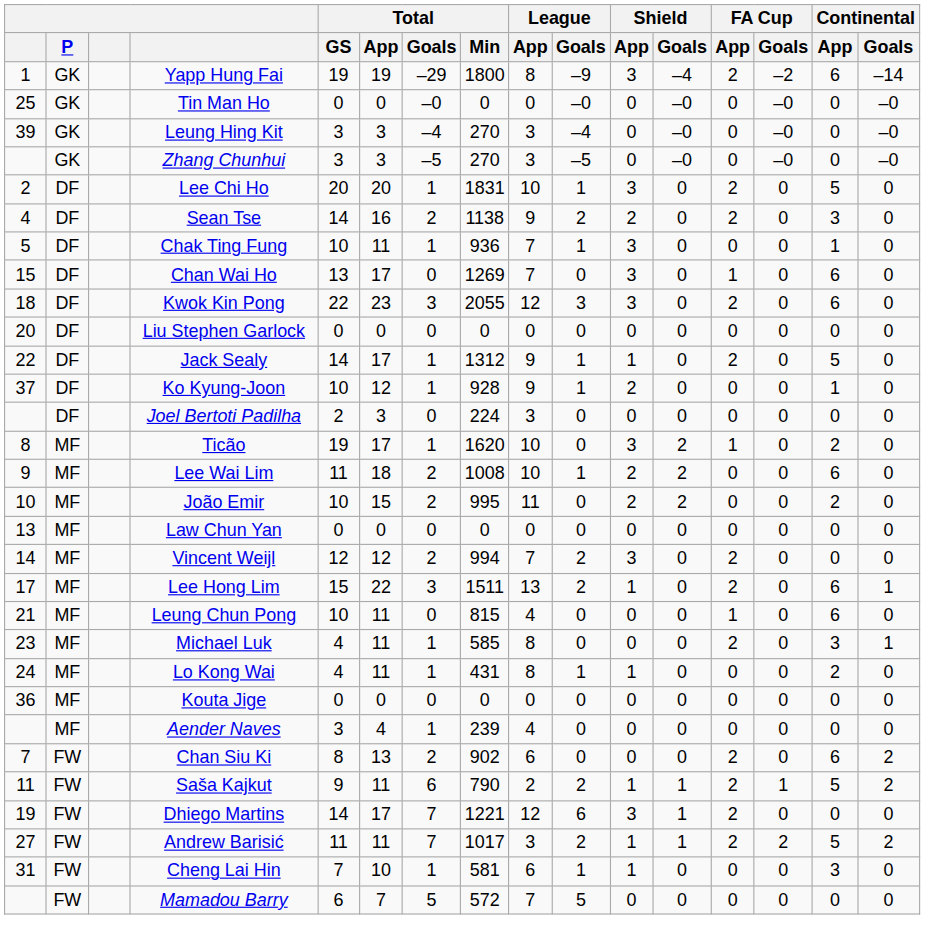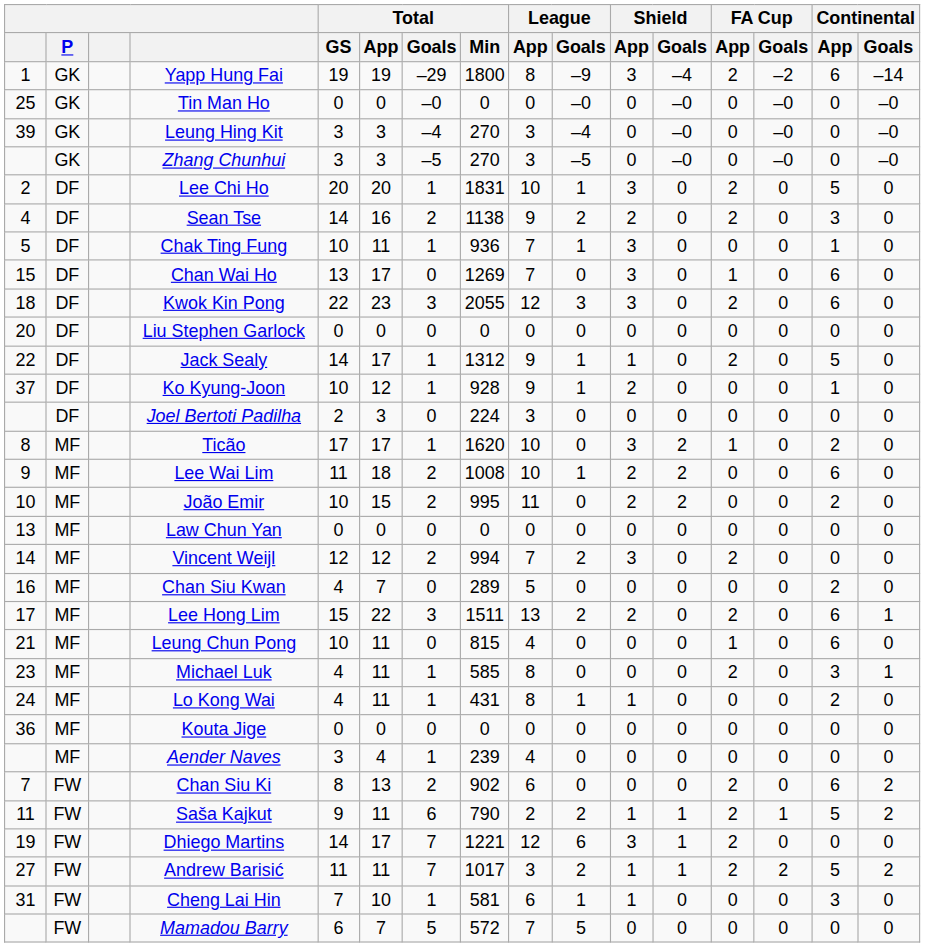 <table class="wikitable" style="text-align: center;">
 <tr>
 <th colspan=4></th>
 <th colspan=4>Total</th>
 <th colspan=2>League</th>
 <th colspan=2>Shield</th>
 <th colspan=2>FA Cup</th>
 <th colspan=2>Continental</th>
 </tr>
 <tr>
 <th width=30></th>
 <th width=30><a href='#'>P</a></th>
 <th width=30></th>
 <th width=160></th>
 <th width=30>GS</th>
 <th width=30>App</th>
 <th width=30>Goals</th>
 <th width=30>Min</th>
 <th width=30>App</th>
 <th width=30>Goals</th>
 <th width=30>App</th>
 <th width=30>Goals</th>
 <th width=30>App</th>
 <th width=30>Goals</th>
 <th width=30>App</th>
 <th width=30>Goals<br></th>
 </tr>
 <tr>
 <td>1</td>
 <td>GK</td>
 <td></td>
 <td><a href='#'>Yapp Hung Fai</a></td>
 <td>19</td>
 <td>19</td>
 <td>–29</td>
 <td>1800</td>
 <td>8</td>
 <td>–9</td>
 <td>3</td>
 <td>–4</td>
 <td>2</td>
 <td>–2</td>
 <td>6</td>
 <td>–14</td>
 </tr>
 <tr>
 <td>25</td>
 <td>GK</td>
 <td></td>
 <td><a href='#'>Tin Man Ho</a></td>
 <td>0</td>
 <td>0</td>
 <td>–0</td>
 <td>0</td>
 <td>0</td>
 <td>–0</td>
 <td>0</td>
 <td>–0</td>
 <td>0</td>
 <td>–0</td>
 <td>0</td>
 <td>–0</td>
 </tr>
 <tr>
 <td>39</td>
 <td>GK</td>
 <td></td>
 <td><a href='#'>Leung Hing Kit</a></td>
 <td>3</td>
 <td>3</td>
 <td>–4</td>
 <td>270</td>
 <td>3</td>
 <td>–4</td>
 <td>0</td>
 <td>–0</td>
 <td>0</td>
 <td>–0</td>
 <td>0</td>
 <td>–0</td>
 </tr>
 <tr>
 <td></td>
 <td>GK</td>
 <td></td>
 <td><em><a href='#'>Zhang Chunhui</a></em></td>
 <td>3</td>
 <td>3</td>
 <td>–5</td>
 <td>270</td>
 <td>3</td>
 <td>–5</td>
 <td>0</td>
 <td>–0</td>
 <td>0</td>
 <td>–0</td>
 <td>0</td>
 <td>–0<br></td>
 </tr>
 <tr>
 <td>2</td>
 <td>DF</td>
 <td></td>
 <td><a href='#'>Lee Chi Ho</a></td>
 <td>20</td>
 <td>20</td>
 <td>1</td>
 <td>1831</td>
 <td>10</td>
 <td>1</td>
 <td>3</td>
 <td>0</td>
 <td>2</td>
 <td>0</td>
 <td>5</td>
 <td>0</td>
 </tr>
 <tr>
 <td>4</td>
 <td>DF</td>
 <td></td>
 <td><a href='#'>Sean Tse</a></td>
 <td>14</td>
 <td>16</td>
 <td>2</td>
 <td>1138</td>
 <td>9</td>
 <td>2</td>
 <td>2</td>
 <td>0</td>
 <td>2</td>
 <td>0</td>
 <td>3</td>
 <td>0</td>
 </tr>
 <tr>
 <td>5</td>
 <td>DF</td>
 <td></td>
 <td><a href='#'>Chak Ting Fung</a></td>
 <td>10</td>
 <td>11</td>
 <td>1</td>
 <td>936</td>
 <td>7</td>
 <td>1</td>
 <td>3</td>
 <td>0</td>
 <td>0</td>
 <td>0</td>
 <td>1</td>
 <td>0</td>
 </tr>
 <tr>
 <td>15</td>
 <td>DF</td>
 <td></td>
 <td><a href='#'>Chan Wai Ho</a></td>
 <td>13</td>
 <td>17</td>
 <td>0</td>
 <td>1269</td>
 <td>7</td>
 <td>0</td>
 <td>3</td>
 <td>0</td>
 <td>1</td>
 <td>0</td>
 <td>6</td>
 <td>0</td>
 </tr>
 <tr>
 <td>18</td>
 <td>DF</td>
 <td></td>
 <td><a href='#'>Kwok Kin Pong</a></td>
 <td>22</td>
 <td>23</td>
 <td>3</td>
 <td>2055</td>
 <td>12</td>
 <td>3</td>
 <td>3</td>
 <td>0</td>
 <td>2</td>
 <td>0</td>
 <td>6</td>
 <td>0</td>
 </tr>
 <tr>
 <td>20</td>
 <td>DF</td>
 <td></td>
 <td><a href='#'>Liu Stephen Garlock</a></td>
 <td>0</td>
 <td>0</td>
 <td>0</td>
 <td>0</td>
 <td>0</td>
 <td>0</td>
 <td>0</td>
 <td>0</td>
 <td>0</td>
 <td>0</td>
 <td>0</td>
 <td>0</td>
 </tr>
 <tr>
 <td>22</td>
 <td>DF</td>
 <td></td>
 <td><a href='#'>Jack Sealy</a></td>
 <td>14</td>
 <td>17</td>
 <td>1</td>
 <td>1312</td>
 <td>9</td>
 <td>1</td>
 <td>1</td>
 <td>0</td>
 <td>2</td>
 <td>0</td>
 <td>5</td>
 <td>0</td>
 </tr>
 <tr>
 <td>37</td>
 <td>DF</td>
 <td></td>
 <td><a href='#'>Ko Kyung-Joon</a></td>
 <td>10</td>
 <td>12</td>
 <td>1</td>
 <td>928</td>
 <td>9</td>
 <td>1</td>
 <td>2</td>
 <td>0</td>
 <td>0</td>
 <td>0</td>
 <td>1</td>
 <td>0</td>
 </tr>
 <tr>
 <td></td>
 <td>DF</td>
 <td></td>
 <td><em><a href='#'>Joel Bertoti Padilha</a></em></td>
 <td>2</td>
 <td>3</td>
 <td>0</td>
 <td>224</td>
 <td>3</td>
 <td>0</td>
 <td>0</td>
 <td>0</td>
 <td>0</td>
 <td>0</td>
 <td>0</td>
 <td>0<br></td>
 </tr>
 <tr>
 <td>8</td>
 <td>MF</td>
 <td></td>
 <td><a href='#'>Ticão</a></td>
-<td>19</td>
+<td>17</td>
 <td>17</td>
 <td>1</td>
 <td>1620</td>
 <td>10</td>
 <td>0</td>
 <td>3</td>
 <td>2</td>
 <td>1</td>
 <td>0</td>
 <td>2</td>
 <td>0</td>
 </tr>
 <tr>
 <td>9</td>
 <td>MF</td>
 <td></td>
 <td><a href='#'>Lee Wai Lim</a></td>
 <td>11</td>
 <td>18</td>
 <td>2</td>
 <td>1008</td>
 <td>10</td>
 <td>1</td>
 <td>2</td>
 <td>2</td>
 <td>0</td>
 <td>0</td>
 <td>6</td>
 <td>0</td>
 </tr>
 <tr>
 <td>10</td>
 <td>MF</td>
 <td></td>
 <td><a href='#'>João Emir</a></td>
 <td>10</td>
 <td>15</td>
 <td>2</td>
 <td>995</td>
 <td>11</td>
 <td>0</td>
 <td>2</td>
 <td>2</td>
 <td>0</td>
 <td>0</td>
 <td>2</td>
 <td>0</td>
 </tr>
 <tr>
 <td>13</td>
 <td>MF</td>
 <td></td>
 <td><a href='#'>Law Chun Yan</a></td>
 <td>0</td>
 <td>0</td>
 <td>0</td>
 <td>0</td>
 <td>0</td>
 <td>0</td>
 <td>0</td>
 <td>0</td>
 <td>0</td>
 <td>0</td>
 <td>0</td>
 <td>0</td>
 </tr>
 <tr>
 <td>14</td>
 <td>MF</td>
 <td></td>
 <td><a href='#'>Vincent Weijl</a></td>
 <td>12</td>
 <td>12</td>
 <td>2</td>
 <td>994</td>
 <td>7</td>
 <td>2</td>
 <td>3</td>
 <td>0</td>
 <td>2</td>
 <td>0</td>
 <td>0</td>
 <td>0</td>
 </tr>
 <tr>
+<td>16</td>
+<td>MF</td>
+<td></td>
+<td><a href='#'>Chan Siu Kwan</a></td>
+<td>4</td>
+<td>7</td>
+<td>0</td>
+<td>289</td>
+<td>5</td>
+<td>0</td>
+<td>0</td>
+<td>0</td>
+<td>0</td>
+<td>0</td>
+<td>2</td>
+<td>0</td>
+</tr>
+<tr>
 <td>17</td>
 <td>MF</td>
 <td></td>
 <td><a href='#'>Lee Hong Lim</a></td>
 <td>15</td>
 <td>22</td>
 <td>3</td>
 <td>1511</td>
 <td>13</td>
 <td>2</td>
-<td>1</td>
+<td>2</td>
 <td>0</td>
 <td>2</td>
 <td>0</td>
 <td>6</td>
 <td>1</td>
 </tr>
 <tr>
 <td>21</td>
 <td>MF</td>
 <td></td>
 <td><a href='#'>Leung Chun Pong</a></td>
 <td>10</td>
 <td>11</td>
 <td>0</td>
 <td>815</td>
 <td>4</td>
 <td>0</td>
 <td>0</td>
 <td>0</td>
 <td>1</td>
 <td>0</td>
 <td>6</td>
 <td>0</td>
 </tr>
 <tr>
 <td>23</td>
 <td>MF</td>
 <td></td>
 <td><a href='#'>Michael Luk</a></td>
 <td>4</td>
 <td>11</td>
 <td>1</td>
 <td>585</td>
 <td>8</td>
 <td>0</td>
 <td>0</td>
 <td>0</td>
 <td>2</td>
 <td>0</td>
 <td>3</td>
 <td>1</td>
 </tr>
 <tr>
 <td>24</td>
 <td>MF</td>
 <td></td>
 <td><a href='#'>Lo Kong Wai</a></td>
 <td>4</td>
 <td>11</td>
 <td>1</td>
 <td>431</td>
 <td>8</td>
 <td>1</td>
 <td>1</td>
 <td>0</td>
 <td>0</td>
 <td>0</td>
 <td>2</td>
 <td>0</td>
 </tr>
 <tr>
 <td>36</td>
 <td>MF</td>
 <td></td>
 <td><a href='#'>Kouta Jige</a></td>
 <td>0</td>
 <td>0</td>
 <td>0</td>
 <td>0</td>
 <td>0</td>
 <td>0</td>
 <td>0</td>
 <td>0</td>
 <td>0</td>
 <td>0</td>
 <td>0</td>
 <td>0</td>
 </tr>
 <tr>
 <td></td>
 <td>MF</td>
 <td></td>
 <td><em><a href='#'>Aender Naves</a></em></td>
 <td>3</td>
 <td>4</td>
 <td>1</td>
 <td>239</td>
 <td>4</td>
 <td>0</td>
 <td>0</td>
 <td>0</td>
 <td>0</td>
 <td>0</td>
 <td>0</td>
 <td>0<br></td>
 </tr>
 <tr>
 <td>7</td>
 <td>FW</td>
 <td></td>
 <td><a href='#'>Chan Siu Ki</a></td>
 <td>8</td>
 <td>13</td>
 <td>2</td>
 <td>902</td>
 <td>6</td>
 <td>0</td>
 <td>0</td>
 <td>0</td>
 <td>2</td>
 <td>0</td>
 <td>6</td>
 <td>2</td>
 </tr>
 <tr>
 <td>11</td>
 <td>FW</td>
 <td></td>
 <td><a href='#'>Saša Kajkut</a></td>
 <td>9</td>
 <td>11</td>
 <td>6</td>
 <td>790</td>
 <td>2</td>
 <td>2</td>
 <td>1</td>
 <td>1</td>
 <td>2</td>
 <td>1</td>
 <td>5</td>
 <td>2</td>
 </tr>
 <tr>
 <td>19</td>
 <td>FW</td>
 <td></td>
 <td><a href='#'>Dhiego Martins</a></td>
 <td>14</td>
 <td>17</td>
 <td>7</td>
 <td>1221</td>
 <td>12</td>
 <td>6</td>
 <td>3</td>
 <td>1</td>
 <td>2</td>
 <td>0</td>
 <td>0</td>
 <td>0</td>
 </tr>
 <tr>
 <td>27</td>
 <td>FW</td>
 <td></td>
 <td><a href='#'>Andrew Barisić</a></td>
 <td>11</td>
 <td>11</td>
 <td>7</td>
 <td>1017</td>
 <td>3</td>
 <td>2</td>
 <td>1</td>
 <td>1</td>
 <td>2</td>
 <td>2</td>
 <td>5</td>
 <td>2</td>
 </tr>
 <tr>
 <td>31</td>
 <td>FW</td>
 <td></td>
 <td><a href='#'>Cheng Lai Hin</a></td>
 <td>7</td>
 <td>10</td>
 <td>1</td>
 <td>581</td>
 <td>6</td>
 <td>1</td>
 <td>1</td>
 <td>0</td>
 <td>0</td>
 <td>0</td>
 <td>3</td>
 <td>0</td>
 </tr>
 <tr>
 <td></td>
 <td>FW</td>
 <td></td>
 <td><em><a href='#'>Mamadou Barry</a></em></td>
 <td>6</td>
 <td>7</td>
 <td>5</td>
 <td>572</td>
 <td>7</td>
 <td>5</td>
 <td>0</td>
 <td>0</td>
 <td>0</td>
 <td>0</td>
 <td>0</td>
 <td>0</td>
 </tr>
 </table>
